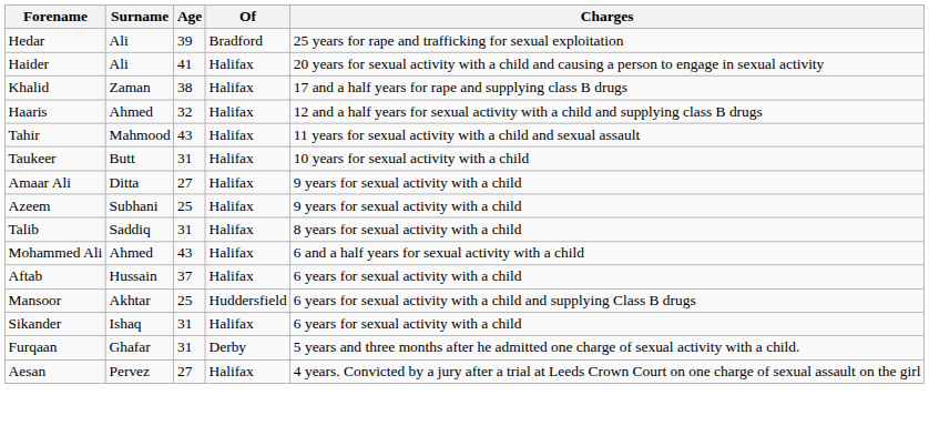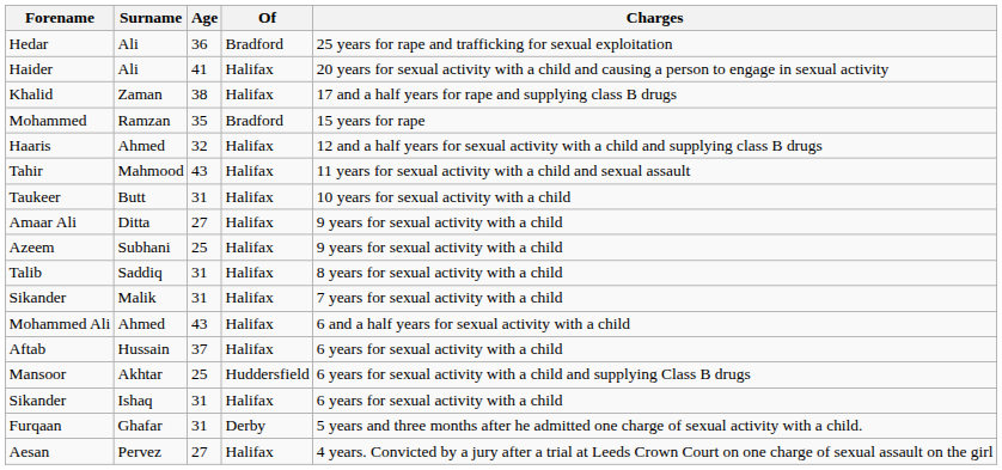 <table class="wikitable sortable">
 <tr>
 <th>Forename</th>
 <th>Surname</th>
 <th>Age</th>
 <th>Of</th>
 <th>Charges</th>
 </tr>
 <tr>
 <td>Hedar</td>
 <td>Ali</td>
-<td>39</td>
+<td>36</td>
 <td>Bradford</td>
 <td>25 years for rape and trafficking for sexual exploitation</td>
 </tr>
 <tr>
 <td>Haider</td>
 <td>Ali</td>
 <td>41</td>
 <td>Halifax</td>
 <td>20 years for sexual activity with a child and causing a person to engage in sexual activity</td>
 </tr>
 <tr>
 <td>Khalid</td>
 <td>Zaman</td>
 <td>38</td>
 <td>Halifax</td>
 <td>17 and a half years for rape and supplying class B drugs</td>
+</tr>
+<tr>
+<td>Mohammed</td>
+<td>Ramzan</td>
+<td>35</td>
+<td>Bradford</td>
+<td>15 years for rape</td>
 </tr>
 <tr>
 <td>Haaris</td>
 <td>Ahmed</td>
 <td>32</td>
 <td>Halifax</td>
 <td>12 and a half years for sexual activity with a child and supplying class B drugs</td>
 </tr>
 <tr>
 <td>Tahir</td>
 <td>Mahmood</td>
 <td>43</td>
 <td>Halifax</td>
 <td>11 years for sexual activity with a child and sexual assault</td>
 </tr>
 <tr>
 <td>Taukeer</td>
 <td>Butt</td>
 <td>31</td>
 <td>Halifax</td>
 <td>10 years for sexual activity with a child</td>
 </tr>
 <tr>
 <td>Amaar Ali</td>
 <td>Ditta</td>
 <td>27</td>
 <td>Halifax</td>
 <td>9 years for sexual activity with a child</td>
 </tr>
 <tr>
 <td>Azeem</td>
 <td>Subhani</td>
 <td>25</td>
 <td>Halifax</td>
 <td>9 years for sexual activity with a child</td>
 </tr>
 <tr>
 <td>Talib</td>
 <td>Saddiq</td>
 <td>31</td>
 <td>Halifax</td>
 <td>8 years for sexual activity with a child</td>
 </tr>
 <tr>
+<td>Sikander</td>
+<td>Malik</td>
+<td>31</td>
+<td>Halifax</td>
+<td>7 years for sexual activity with a child</td>
+</tr>
+<tr>
 <td>Mohammed Ali</td>
 <td>Ahmed</td>
 <td>43</td>
 <td>Halifax</td>
 <td>6 and a half years for sexual activity with a child</td>
 </tr>
 <tr>
 <td>Aftab</td>
 <td>Hussain</td>
 <td>37</td>
 <td>Halifax</td>
 <td>6 years for sexual activity with a child</td>
 </tr>
 <tr>
 <td>Mansoor</td>
 <td>Akhtar</td>
 <td>25</td>
 <td>Huddersfield</td>
 <td>6 years for sexual activity with a child and supplying Class B drugs</td>
 </tr>
 <tr>
 <td>Sikander</td>
 <td>Ishaq</td>
 <td>31</td>
 <td>Halifax</td>
 <td>6 years for sexual activity with a child</td>
 </tr>
 <tr>
 <td>Furqaan</td>
 <td>Ghafar</td>
 <td>31</td>
 <td>Derby</td>
 <td>5 years and three months after he admitted one charge of sexual activity with a child.</td>
 </tr>
 <tr>
 <td>Aesan</td>
 <td>Pervez</td>
 <td>27</td>
 <td>Halifax</td>
 <td>4 years. Convicted by a jury after a trial at Leeds Crown Court on one charge of sexual assault on the girl</td>
 </tr>
 </table>
